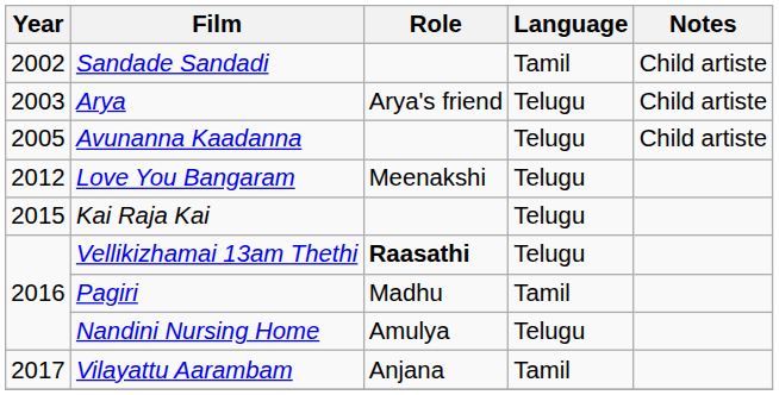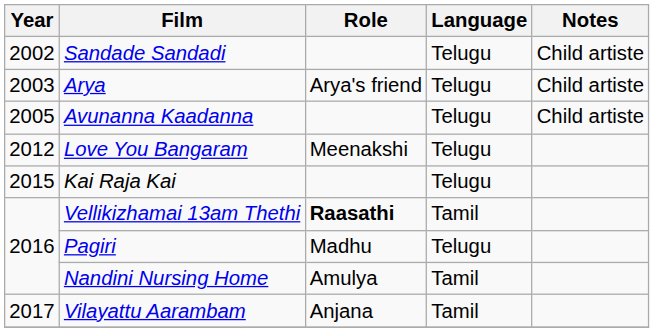 <table class="wikitable">
 <tr>
 <th>Year</th>
 <th>Film</th>
 <th>Role</th>
 <th>Language</th>
 <th>Notes</th>
 </tr>
 <tr>
 <td rowspan="1">2002</td>
 <td><em><a href='#'>Sandade Sandadi</a></em></td>
 <td></td>
-<td>Tamil</td>
+<td>Telugu</td>
 <td>Child artiste</td>
 </tr>
 <tr>
 <td rowspan="1">2003</td>
 <td><em><a href='#'>Arya</a></em></td>
 <td>Arya's friend</td>
 <td>Telugu</td>
 <td>Child artiste</td>
 </tr>
 <tr>
 <td>2005</td>
 <td><em><a href='#'>Avunanna Kaadanna</a></em></td>
 <td></td>
 <td>Telugu</td>
 <td>Child artiste</td>
 </tr>
 <tr>
 <td rowspan="1">2012</td>
 <td><em><a href='#'>Love You Bangaram</a></em></td>
 <td>Meenakshi</td>
 <td>Telugu</td>
 <td></td>
 </tr>
 <tr>
 <td rowspan="1">2015</td>
 <td><em>Kai Raja Kai</em></td>
 <td></td>
 <td>Telugu</td>
 <td></td>
 </tr>
 <tr>
 <td rowspan="3">2016</td>
 <td><em><a href='#'>Vellikizhamai 13am Thethi</a></em></td>
 <td><strong>Raasathi</strong></td>
-<td>Telugu</td>
+<td>Tamil</td>
 <td></td>
 </tr>
 <tr>
 <td><em><a href='#'>Pagiri</a></em></td>
 <td>Madhu</td>
-<td>Tamil</td>
+<td>Telugu</td>
 <td></td>
 </tr>
 <tr>
 <td><em> <a href='#'>Nandini Nursing Home</a></em></td>
 <td>Amulya</td>
-<td>Telugu</td>
+<td>Tamil</td>
 <td></td>
 </tr>
 <tr>
 <td rowspan="1">2017</td>
 <td><em><a href='#'>Vilayattu Aarambam</a></em></td>
 <td>Anjana</td>
 <td>Tamil</td>
 <td></td>
 </tr>
 <tr>
 </tr>
 </table>
